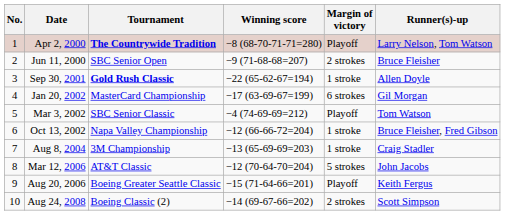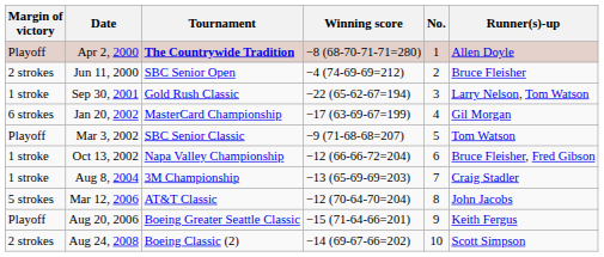 <table class="wikitable" style="font-size:95%;">
 <tr>
-<th>No.</th>
+<th>Margin of<br>victory</th>
 <th>Date</th>
 <th>Tournament</th>
 <th>Winning score</th>
-<th>Margin of<br>victory</th>
+<th>No.</th>
 <th>Runner(s)-up</th>
 </tr>
 <tr style="background:#e5d1cb;">
-<td align=center>1</td>
+<td>Playoff</td>
 <td align=right>Apr 2, <a href='#'>2000</a></td>
 <td><strong><a href='#'>The Countrywide Tradition</a></strong></td>
 <td>−8 (68-70-71-71=280)</td>
-<td>Playoff</td>
+<td align=center>1</td>
+<td> <a href='#'>Allen Doyle</a></td>
+</tr>
+<tr>
+<td>2 strokes</td>
+<td align=right>Jun 11, 2000</td>
+<td><a href='#'>SBC Senior Open</a></td>
+<td>−4 (74-69-69=212)</td>
+<td align=center>2</td>
+<td> <a href='#'>Bruce Fleisher</a></td>
+</tr>
+<tr>
+<td>1 stroke</td>
+<td align=right>Sep 30, <a href='#'>2001</a></td>
+<td><a href='#'>Gold Rush Classic</a></td>
+<td>−22 (65-62-67=194)</td>
+<td align=center>3</td>
 <td> <a href='#'>Larry Nelson</a>,  <a href='#'>Tom Watson</a></td>
 </tr>
 <tr>
-<td align=center>2</td>
-<td align=right>Jun 11, 2000</td>
-<td><a href='#'>SBC Senior Open</a></td>
-<td>−9 (71-68-68=207)</td>
-<td>2 strokes</td>
-<td> <a href='#'>Bruce Fleisher</a></td>
-</tr>
-<tr>
-<td align=center>3</td>
-<td align=right>Sep 30, <a href='#'>2001</a></td>
-<td><strong><a href='#'>Gold Rush Classic</a></strong></td>
-<td>−22 (65-62-67=194)</td>
-<td>1 stroke</td>
-<td> <a href='#'>Allen Doyle</a></td>
-</tr>
-<tr>
-<td align=center>4</td>
+<td>6 strokes</td>
 <td align=right>Jan 20, <a href='#'>2002</a></td>
 <td><a href='#'>MasterCard Championship</a></td>
 <td>−17 (63-69-67=199)</td>
-<td>6 strokes</td>
+<td align=center>4</td>
 <td> <a href='#'>Gil Morgan</a></td>
 </tr>
 <tr>
-<td align=center>5</td>
+<td>Playoff</td>
 <td align=right>Mar 3, 2002</td>
 <td><a href='#'>SBC Senior Classic</a></td>
-<td>−4 (74-69-69=212)</td>
-<td>Playoff</td>
+<td>−9 (71-68-68=207)</td>
+<td align=center>5</td>
 <td> <a href='#'>Tom Watson</a></td>
 </tr>
 <tr>
-<td align=center>6</td>
+<td>1 stroke</td>
 <td align=right>Oct 13, 2002</td>
 <td><a href='#'>Napa Valley Championship</a></td>
 <td>−12 (66-66-72=204)</td>
-<td>1 stroke</td>
+<td align=center>6</td>
 <td> <a href='#'>Bruce Fleisher</a>,  <a href='#'>Fred Gibson</a></td>
 </tr>
 <tr>
-<td align=center>7</td>
+<td>1 stroke</td>
 <td align=right>Aug 8, <a href='#'>2004</a></td>
 <td><a href='#'>3M Championship</a></td>
 <td>−13 (65-69-69=203)</td>
-<td>1 stroke</td>
+<td align=center>7</td>
 <td> <a href='#'>Craig Stadler</a></td>
 </tr>
 <tr>
-<td align=center>8</td>
+<td>5 strokes</td>
 <td align=right>Mar 12, <a href='#'>2006</a></td>
 <td><a href='#'>AT&T Classic</a></td>
 <td>−12 (70-64-70=204)</td>
-<td>5 strokes</td>
+<td align=center>8</td>
 <td> <a href='#'>John Jacobs</a></td>
 </tr>
 <tr>
-<td align=center>9</td>
+<td>Playoff</td>
 <td align=right>Aug 20, 2006</td>
 <td><a href='#'>Boeing Greater Seattle Classic</a></td>
 <td>−15 (71-64-66=201)</td>
-<td>Playoff</td>
+<td align=center>9</td>
 <td> <a href='#'>Keith Fergus</a></td>
 </tr>
 <tr>
-<td align=center>10</td>
+<td>2 strokes</td>
 <td align=right>Aug 24, <a href='#'>2008</a></td>
 <td><a href='#'>Boeing Classic</a> (2)</td>
 <td>−14 (69-67-66=202)</td>
-<td>2 strokes</td>
+<td align=center>10</td>
 <td> <a href='#'>Scott Simpson</a></td>
 </tr>
 </table>
